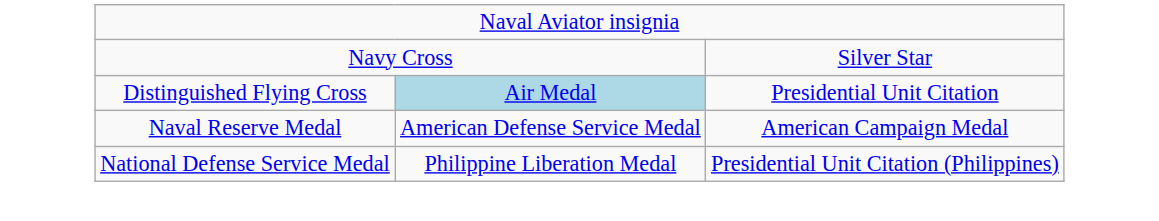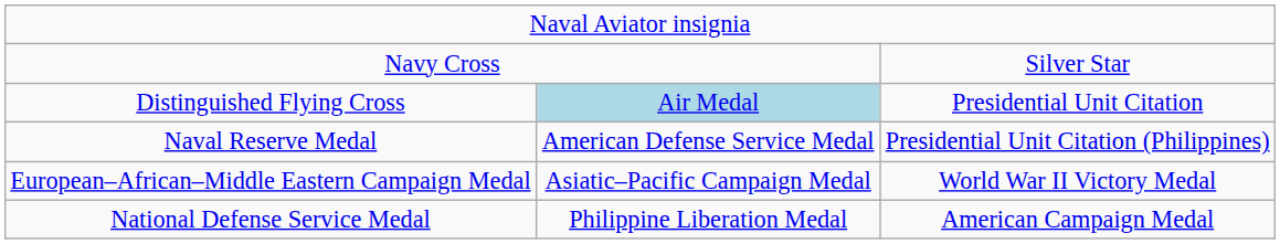 <table class="wikitable" style="margin:1em auto; text-align:center;">
 <tr>
 <td colspan="3"><a href='#'>Naval Aviator insignia</a></td>
 </tr>
 <tr>
 <td colspan="2"><a href='#'>Navy Cross</a></td>
 <td><a href='#'>Silver Star</a></td>
 </tr>
 <tr>
 <td><a href='#'>Distinguished Flying Cross</a></td>
 <td style="background: lightblue;"><a href='#'>Air Medal</a></td>
 <td><a href='#'>Presidential Unit Citation</a></td>
 </tr>
 <tr>
 <td><a href='#'>Naval Reserve Medal</a></td>
 <td><a href='#'>American Defense Service Medal</a></td>
-<td><a href='#'>American Campaign Medal</a></td>
+<td><a href='#'>Presidential Unit Citation (Philippines)</a></td>
+</tr>
+<tr>
+<td><a href='#'>European–African–Middle Eastern Campaign Medal</a></td>
+<td><a href='#'>Asiatic–Pacific Campaign Medal</a></td>
+<td><a href='#'>World War II Victory Medal</a></td>
 </tr>
 <tr>
 <td><a href='#'>National Defense Service Medal</a></td>
 <td><a href='#'>Philippine Liberation Medal</a></td>
-<td><a href='#'>Presidential Unit Citation (Philippines)</a></td>
+<td><a href='#'>American Campaign Medal</a></td>
 </tr>
 </table>
